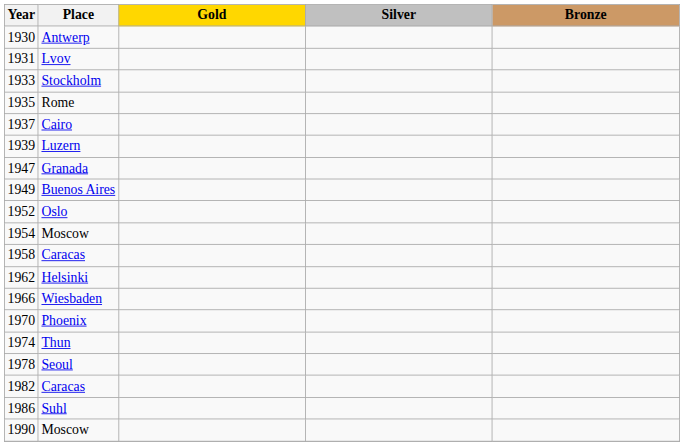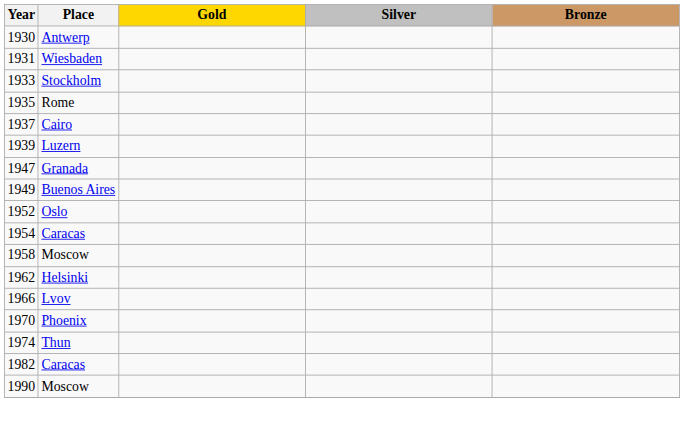 <table class="wikitable">
 <tr>
 <th>Year</th>
 <th>Place</th>
 <th style="background:gold"    width="210">Gold</th>
 <th style="background:silver"  width="210">Silver</th>
 <th style="background:#cc9966" width="210">Bronze</th>
 </tr>
 <tr>
 <td>1930</td>
 <td> <a href='#'>Antwerp</a></td>
 <td></td>
 <td></td>
 <td></td>
 </tr>
 <tr>
 <td>1931</td>
-<td> <a href='#'>Lvov</a></td>
+<td> <a href='#'>Wiesbaden</a></td>
 <td></td>
 <td></td>
 <td></td>
 </tr>
 <tr>
 <td>1933</td>
 <td> <a href='#'>Stockholm</a></td>
 <td></td>
 <td></td>
 <td></td>
 </tr>
 <tr>
 <td>1935</td>
 <td> Rome</td>
 <td></td>
 <td></td>
 <td></td>
 </tr>
 <tr>
 <td>1937</td>
 <td> <a href='#'>Cairo</a></td>
 <td></td>
 <td></td>
 <td></td>
 </tr>
 <tr>
 <td>1939</td>
 <td> <a href='#'>Luzern</a></td>
 <td></td>
 <td></td>
 <td></td>
 </tr>
 <tr>
 <td>1947</td>
 <td> <a href='#'>Granada</a></td>
 <td></td>
 <td></td>
 <td></td>
 </tr>
 <tr>
 <td>1949</td>
 <td> <a href='#'>Buenos Aires</a></td>
 <td></td>
 <td></td>
 <td></td>
 </tr>
 <tr>
 <td>1952</td>
 <td> <a href='#'>Oslo</a></td>
 <td></td>
 <td></td>
 <td></td>
 </tr>
 <tr>
 <td>1954</td>
-<td> Moscow</td>
+<td> <a href='#'>Caracas</a></td>
 <td></td>
 <td></td>
 <td></td>
 </tr>
 <tr>
 <td>1958</td>
-<td> <a href='#'>Caracas</a></td>
+<td> Moscow</td>
 <td></td>
 <td></td>
 <td></td>
 </tr>
 <tr>
 <td>1962</td>
 <td> <a href='#'>Helsinki</a></td>
 <td></td>
 <td></td>
 <td></td>
 </tr>
 <tr>
 <td>1966</td>
-<td> <a href='#'>Wiesbaden</a></td>
+<td> <a href='#'>Lvov</a></td>
 <td></td>
 <td></td>
 <td></td>
 </tr>
 <tr>
 <td>1970</td>
 <td> <a href='#'>Phoenix</a></td>
 <td></td>
 <td></td>
 <td></td>
 </tr>
 <tr>
 <td>1974</td>
 <td> <a href='#'>Thun</a></td>
 <td></td>
 <td></td>
 <td></td>
 </tr>
 <tr>
-<td>1978</td>
-<td> <a href='#'>Seoul</a></td>
-<td></td>
-<td></td>
-<td></td>
-</tr>
-<tr>
 <td>1982</td>
 <td> <a href='#'>Caracas</a></td>
-<td></td>
-<td></td>
-<td></td>
-</tr>
-<tr>
-<td>1986</td>
-<td> <a href='#'>Suhl</a></td>
 <td></td>
 <td></td>
 <td></td>
 </tr>
 <tr>
 <td>1990</td>
 <td> Moscow</td>
 <td></td>
 <td></td>
 <td></td>
 </tr>
 <tr>
 </tr>
 </table>
